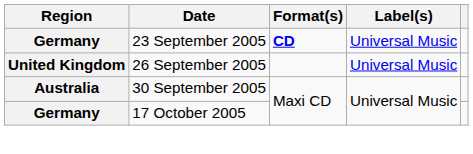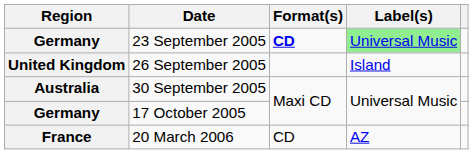 <table class="wikitable plainrowheaders">
 <tr>
 <th scope="col">Region</th>
 <th scope="col">Date</th>
 <th scope="col">Format(s)</th>
 <th scope="col">Label(s)</th>
 <th scope="col"></th>
 </tr>
 <tr>
 <th scope="row">Germany</th>
 <td>23 September 2005</td>
 <td><strong><a href='#'>CD</a></strong></td>
-<td><a href='#'>Universal Music</a></td>
+<td style="background: lightgreen;"><a href='#'>Universal Music</a></td>
 <td></td>
 </tr>
 <tr>
 <th scope="row">United Kingdom</th>
 <td>26 September 2005</td>
 <td></td>
-<td><a href='#'>Universal Music</a></td>
+<td><a href='#'>Island</a></td>
 <td></td>
 </tr>
 <tr>
 <th scope="row">Australia</th>
 <td>30 September 2005</td>
 <td rowspan="2">Maxi CD</td>
 <td rowspan="2">Universal Music</td>
 <td></td>
 </tr>
 <tr>
 <th scope="row">Germany</th>
 <td>17 October 2005</td>
 <td></td>
 </tr>
+<tr>
+<th scope="row">France</th>
+<td>20 March 2006</td>
+<td>CD</td>
+<td><a href='#'>AZ</a></td>
+<td></td>
+</tr>
 </table>
